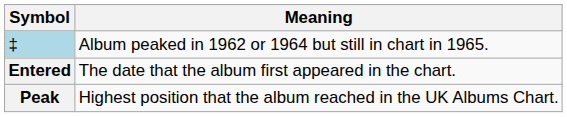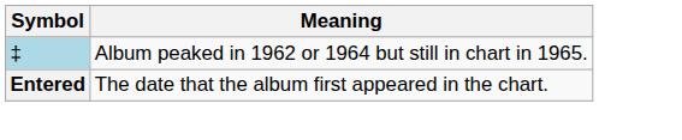 <table Class="wikitable">
 <tr>
 <th>Symbol</th>
 <th>Meaning</th>
 </tr>
 <tr>
 <td bgcolor=lightblue>‡</td>
 <td>Album peaked in 1962 or 1964 but still in chart in 1965.</td>
 </tr>
 <tr>
 <th>Entered</th>
 <td>The date that the album first appeared in the chart.</td>
 </tr>
-<tr>
-<th>Peak</th>
-<td>Highest position that the album reached in the UK Albums Chart.</td>
-</tr>
 </table>
